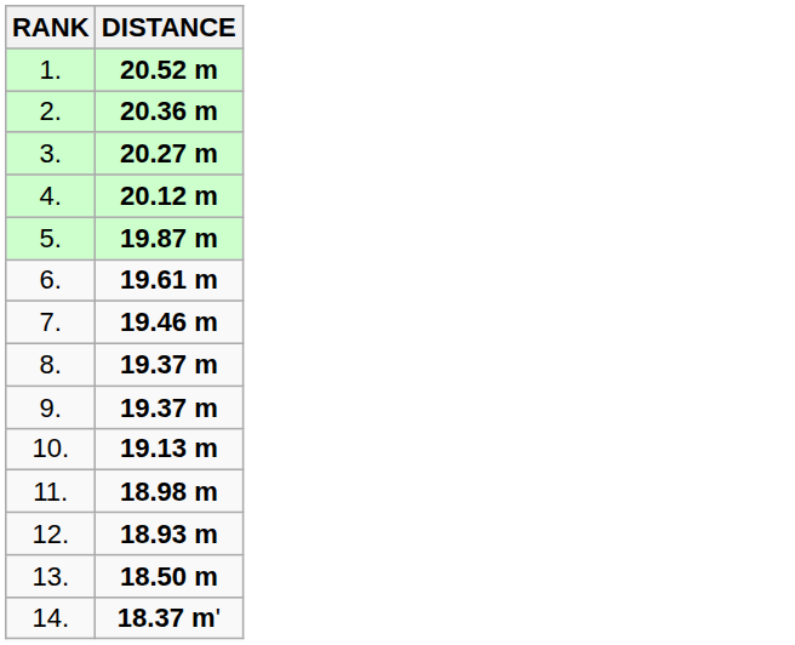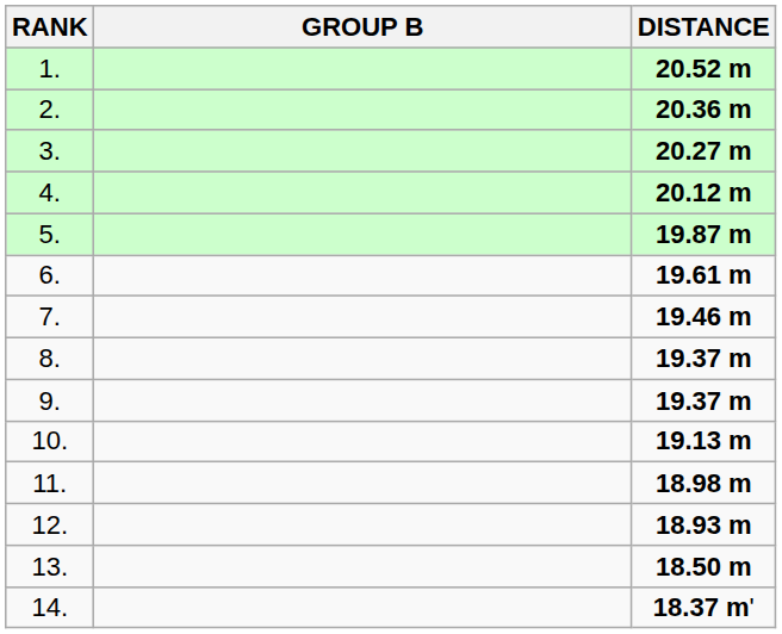 <table class="wikitable" style="border-collapse: collapse; font-size: 90%;">
 <tr>
 <th>RANK</th>
+<th style="width: 20em">GROUP B</th>
 <th style="width: 5em">DISTANCE</th>
 </tr>
 <tr style="background:#ccffcc;">
 <td align="center">1.</td>
+<td></td>
 <td align="center"><strong>20.52 m</strong></td>
 </tr>
 <tr style="background:#ccffcc;">
 <td align="center">2.</td>
+<td></td>
 <td align="center"><strong>20.36 m</strong></td>
 </tr>
 <tr style="background:#ccffcc;">
 <td align="center">3.</td>
+<td></td>
 <td align="center"><strong>20.27 m</strong></td>
 </tr>
 <tr style="background:#ccffcc;">
 <td align="center">4.</td>
+<td></td>
 <td align="center"><strong>20.12 m</strong></td>
 </tr>
 <tr style="background:#ccffcc;">
 <td align="center">5.</td>
+<td></td>
 <td align="center"><strong>19.87 m</strong></td>
 </tr>
 <tr>
 <td align="center">6.</td>
+<td></td>
 <td align="center"><strong>19.61 m</strong></td>
 </tr>
 <tr>
 <td align="center">7.</td>
+<td></td>
 <td align="center"><strong>19.46 m</strong></td>
 </tr>
 <tr>
 <td align="center">8.</td>
+<td></td>
 <td align="center"><strong>19.37 m</strong></td>
 </tr>
 <tr>
 <td align="center">9.</td>
+<td></td>
 <td align="center"><strong>19.37 m</strong></td>
 </tr>
 <tr>
 <td align="center">10.</td>
+<td></td>
 <td align="center"><strong>19.13 m</strong></td>
 </tr>
 <tr>
 <td align="center">11.</td>
+<td></td>
 <td align="center"><strong>18.98 m</strong></td>
 </tr>
 <tr>
 <td align="center">12.</td>
+<td></td>
 <td align="center"><strong>18.93 m</strong></td>
 </tr>
 <tr>
 <td align="center">13.</td>
+<td></td>
 <td align="center"><strong>18.50 m</strong></td>
 </tr>
 <tr>
 <td align="center">14.</td>
+<td></td>
 <td align="center"><strong>18.37 m</strong>'</td>
 </tr>
 </table>
